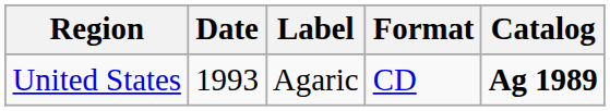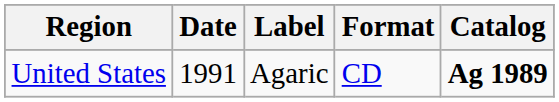 <table class="wikitable">
 <tr>
 <th>Region</th>
 <th>Date</th>
 <th>Label</th>
 <th>Format</th>
 <th>Catalog</th>
 </tr>
 <tr>
 <td><a href='#'>United States</a></td>
-<td>1993</td>
+<td>1991</td>
 <td>Agaric</td>
 <td><a href='#'>CD</a></td>
 <td><strong>Ag 1989</strong></td>
 </tr>
 </table>
